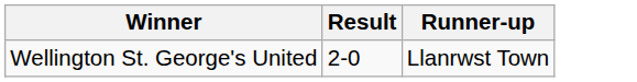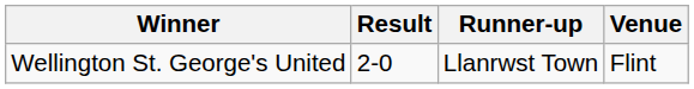 <table class="wikitable">
 <tr>
 <th>Winner</th>
 <th>Result</th>
 <th>Runner-up</th>
+<th>Venue</th>
 </tr>
 <tr>
 <td> Wellington St. George's United</td>
 <td>2-0</td>
 <td>Llanrwst Town</td>
+<td>Flint</td>
 </tr>
 </table>
